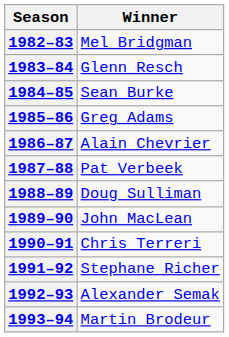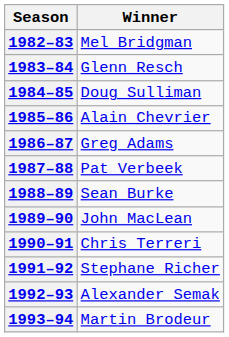 <table class="wikitable">
 <tr>
 <th scope="col">Season</th>
 <th scope="col">Winner</th>
 </tr>
 <tr>
 <th scope="row"><a href='#'>1982–83</a></th>
 <td><a href='#'>Mel Bridgman</a></td>
 </tr>
 <tr>
 <th scope="row"><a href='#'>1983–84</a></th>
 <td><a href='#'>Glenn Resch</a></td>
 </tr>
 <tr>
 <th scope="row"><a href='#'>1984–85</a></th>
-<td><a href='#'>Sean Burke</a></td>
+<td><a href='#'>Doug Sulliman</a></td>
 </tr>
 <tr>
 <th scope="row"><a href='#'>1985–86</a></th>
-<td><a href='#'>Greg Adams</a></td>
+<td><a href='#'>Alain Chevrier</a></td>
 </tr>
 <tr>
 <th scope="row"><a href='#'>1986–87</a></th>
-<td><a href='#'>Alain Chevrier</a></td>
+<td><a href='#'>Greg Adams</a></td>
 </tr>
 <tr>
 <th scope="row"><a href='#'>1987–88</a></th>
 <td><a href='#'>Pat Verbeek</a></td>
 </tr>
 <tr>
 <th scope="row"><a href='#'>1988–89</a></th>
-<td><a href='#'>Doug Sulliman</a></td>
+<td><a href='#'>Sean Burke</a></td>
 </tr>
 <tr>
 <th scope="row"><a href='#'>1989–90</a></th>
 <td><a href='#'>John MacLean</a></td>
 </tr>
 <tr>
 <th scope="row"><a href='#'>1990–91</a></th>
 <td><a href='#'>Chris Terreri</a></td>
 </tr>
 <tr>
 <th scope="row"><a href='#'>1991–92</a></th>
 <td><a href='#'>Stephane Richer</a></td>
 </tr>
 <tr>
 <th scope="row"><a href='#'>1992–93</a></th>
 <td><a href='#'>Alexander Semak</a></td>
 </tr>
 <tr>
 <th scope="row"><a href='#'>1993–94</a></th>
 <td><a href='#'>Martin Brodeur</a></td>
 </tr>
 </table>
